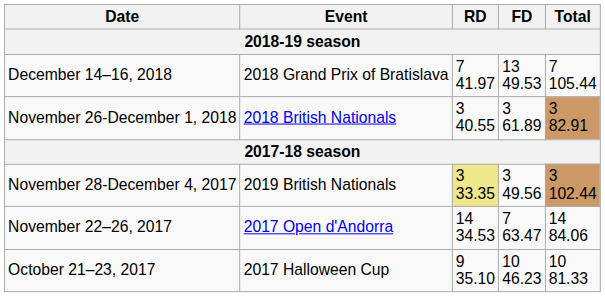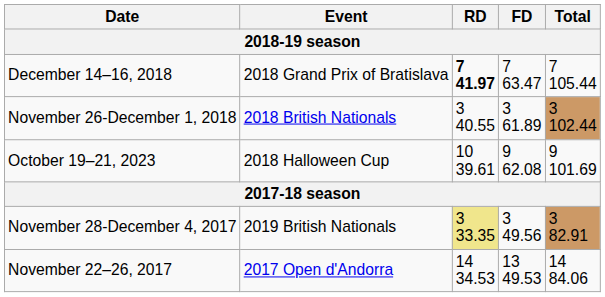 <table class="wikitable">
 <tr>
 <th>Date</th>
 <th>Event</th>
 <th>RD</th>
 <th>FD</th>
 <th>Total</th>
 </tr>
 <tr>
 <th colspan="5"><strong>2018-19 season</strong></th>
 </tr>
 <tr>
 <td>December 14–16, 2018</td>
 <td>2018 Grand Prix of Bratislava</td>
-<td>7<br>41.97</td>
-<td>13<br>49.53</td>
+<td><strong>7<br>41.97</strong></td>
+<td>7<br>63.47</td>
 <td>7<br>105.44</td>
 </tr>
 <tr>
 <td>November 26-December 1, 2018</td>
 <td><a href='#'>2018 British Nationals</a></td>
 <td>3<br>40.55</td>
 <td>3<br>61.89</td>
-<td bgcolor=cc9966>3<br>82.91</td>
+<td bgcolor=cc9966>3<br>102.44</td>
+</tr>
+<tr>
+<td>October 19–21, 2023</td>
+<td>2018 Halloween Cup</td>
+<td>10<br>39.61</td>
+<td>9<br>62.08</td>
+<td>9<br>101.69</td>
 </tr>
 <tr>
 <th colspan="5"><strong>2017-18 season</strong></th>
 </tr>
 <tr>
 <td>November 28-December 4, 2017</td>
 <td>2019 British Nationals</td>
 <td style="background: khaki;">3<br>33.35</td>
 <td>3<br>49.56</td>
-<td bgcolor=cc9966>3<br>102.44</td>
+<td bgcolor=cc9966>3<br>82.91</td>
 </tr>
 <tr>
 <td>November 22–26, 2017</td>
 <td><a href='#'>2017 Open d'Andorra</a></td>
 <td>14<br>34.53</td>
-<td>7<br>63.47</td>
+<td>13<br>49.53</td>
 <td>14<br>84.06</td>
 </tr>
-<tr>
-<td>October 21–23, 2017</td>
-<td>2017 Halloween Cup</td>
-<td>9<br>35.10</td>
-<td>10<br>46.23</td>
-<td>10<br>81.33</td>
-</tr>
 </table>
